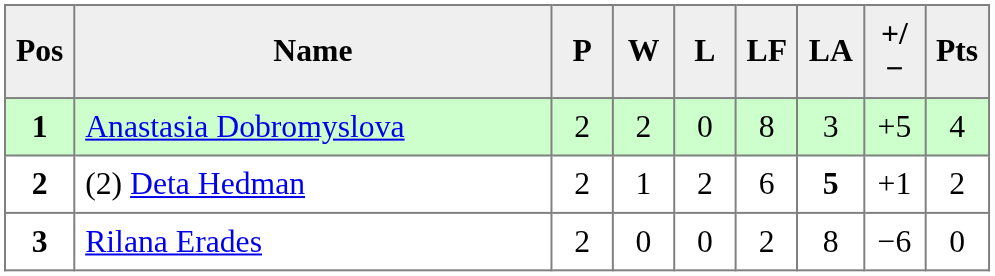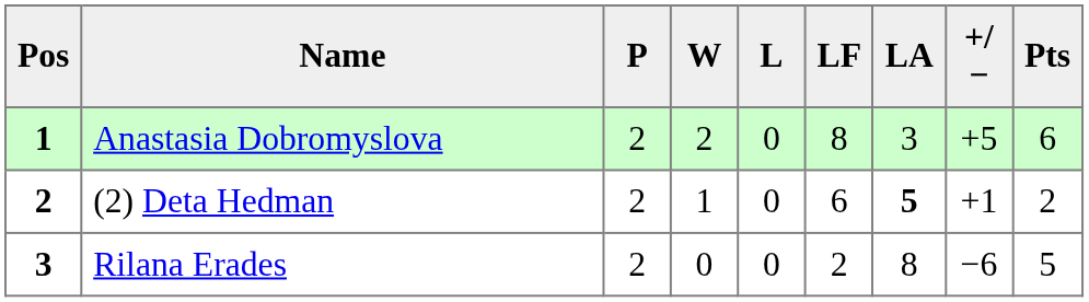 <table style=border-collapse:collapse border=1 cellspacing=0 cellpadding=5>
 <tr align=center bgcolor=#efefef>
 <th width=20>Pos</th>
 <th width=230>Name</th>
 <th width=20>P</th>
 <th width=20>W</th>
 <th width=20>L</th>
 <th width=20>LF</th>
 <th width=20>LA</th>
 <th width=20>+/−</th>
 <th width=20>Pts</th>
 </tr>
 <tr align=center style="background: #ccffcc;">
 <td><strong>1</strong></td>
 <td align="left"> <a href='#'>Anastasia Dobromyslova</a></td>
 <td>2</td>
 <td>2</td>
 <td>0</td>
 <td>8</td>
 <td>3</td>
 <td>+5</td>
-<td>4</td>
+<td>6</td>
 </tr>
 <tr align=center>
 <td><strong>2</strong></td>
 <td align="left"> (2) <a href='#'>Deta Hedman</a></td>
 <td>2</td>
 <td>1</td>
-<td>2</td>
+<td>0</td>
 <td>6</td>
 <td><strong>5</strong></td>
 <td>+1</td>
 <td>2</td>
 </tr>
 <tr align=center>
 <td><strong>3</strong></td>
 <td align="left"> <a href='#'>Rilana Erades</a></td>
 <td>2</td>
 <td>0</td>
 <td>0</td>
 <td>2</td>
 <td>8</td>
 <td>−6</td>
-<td>0</td>
+<td>5</td>
 </tr>
 </table>
